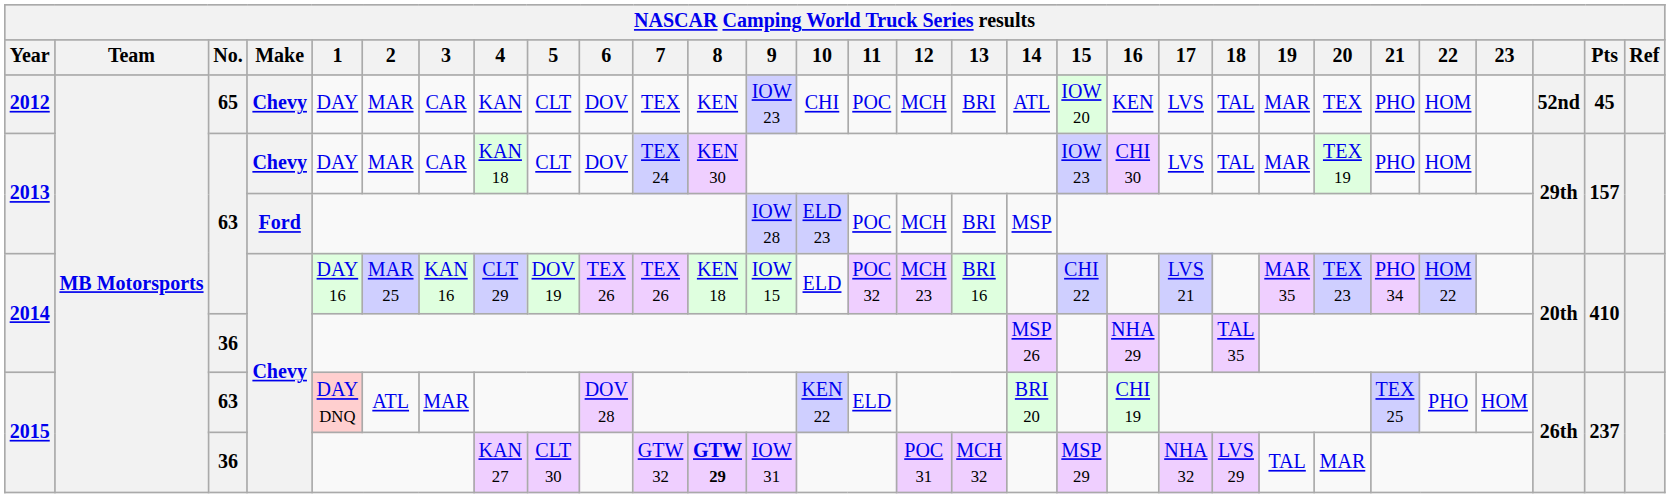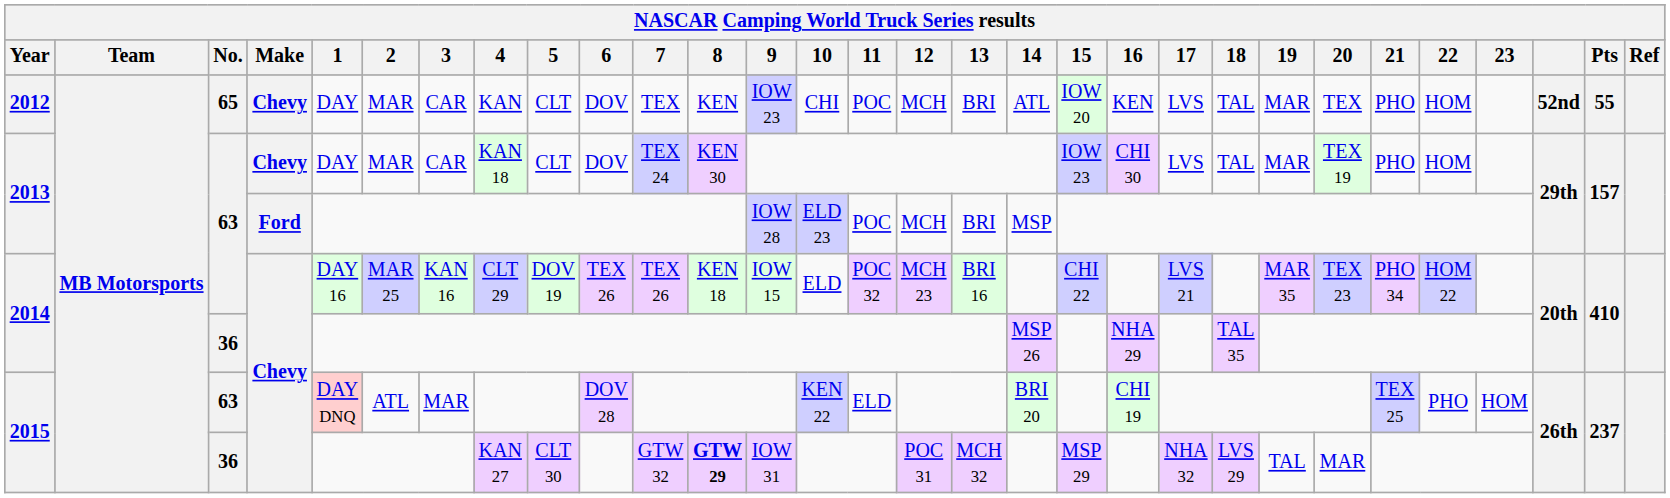 <table class="wikitable" style="text-align:center; font-size:75%">
 <tr>
 <th colspan=45><a href='#'>NASCAR</a> <a href='#'>Camping World Truck Series</a> results</th>
 </tr>
 <tr>
 <th>Year</th>
 <th>Team</th>
 <th>No.</th>
 <th>Make</th>
 <th>1</th>
 <th>2</th>
 <th>3</th>
 <th>4</th>
 <th>5</th>
 <th>6</th>
 <th>7</th>
 <th>8</th>
 <th>9</th>
 <th>10</th>
 <th>11</th>
 <th>12</th>
 <th>13</th>
 <th>14</th>
 <th>15</th>
 <th>16</th>
 <th>17</th>
 <th>18</th>
 <th>19</th>
 <th>20</th>
 <th>21</th>
 <th>22</th>
 <th>23</th>
 <th></th>
 <th>Pts</th>
 <th>Ref</th>
 </tr>
 <tr>
 <th><a href='#'>2012</a></th>
 <th rowspan=7><a href='#'>MB Motorsports</a></th>
 <th>65</th>
 <th><a href='#'>Chevy</a></th>
 <td><a href='#'>DAY</a></td>
 <td><a href='#'>MAR</a></td>
 <td><a href='#'>CAR</a></td>
 <td><a href='#'>KAN</a></td>
 <td><a href='#'>CLT</a></td>
 <td><a href='#'>DOV</a></td>
 <td><a href='#'>TEX</a></td>
 <td><a href='#'>KEN</a></td>
 <td style="background:#CFCFFF;"><a href='#'>IOW</a><br><small>23</small></td>
 <td><a href='#'>CHI</a></td>
 <td><a href='#'>POC</a></td>
 <td><a href='#'>MCH</a></td>
 <td><a href='#'>BRI</a></td>
 <td><a href='#'>ATL</a></td>
 <td style="background:#DFFFDF;"><a href='#'>IOW</a><br><small>20</small></td>
 <td><a href='#'>KEN</a></td>
 <td><a href='#'>LVS</a></td>
 <td><a href='#'>TAL</a></td>
 <td><a href='#'>MAR</a></td>
 <td><a href='#'>TEX</a></td>
 <td><a href='#'>PHO</a></td>
 <td><a href='#'>HOM</a></td>
 <td></td>
 <th>52nd</th>
-<th>45</th>
+<th>55</th>
 <th></th>
 </tr>
 <tr>
 <th rowspan=2><a href='#'>2013</a></th>
 <th rowspan=3>63</th>
 <th><a href='#'>Chevy</a></th>
 <td><a href='#'>DAY</a></td>
 <td><a href='#'>MAR</a></td>
 <td><a href='#'>CAR</a></td>
 <td style="background:#DFFFDF;"><a href='#'>KAN</a><br><small>18</small></td>
 <td><a href='#'>CLT</a></td>
 <td><a href='#'>DOV</a></td>
 <td style="background:#CFCFFF;"><a href='#'>TEX</a><br><small>24</small></td>
 <td style="background:#EFCFFF;"><a href='#'>KEN</a><br><small>30</small></td>
 <td colspan=6></td>
 <td style="background:#CFCFFF;"><a href='#'>IOW</a><br><small>23</small></td>
 <td style="background:#EFCFFF;"><a href='#'>CHI</a><br><small>30</small></td>
 <td><a href='#'>LVS</a></td>
 <td><a href='#'>TAL</a></td>
 <td><a href='#'>MAR</a></td>
 <td style="background:#DFFFDF;"><a href='#'>TEX</a><br><small>19</small></td>
 <td><a href='#'>PHO</a></td>
 <td><a href='#'>HOM</a></td>
 <td></td>
 <th rowspan=2>29th</th>
 <th rowspan=2>157</th>
 <th rowspan=2></th>
 </tr>
 <tr>
 <th><a href='#'>Ford</a></th>
 <td colspan=8></td>
 <td style="background:#CFCFFF;"><a href='#'>IOW</a><br><small>28</small></td>
 <td style="background:#CFCFFF;"><a href='#'>ELD</a><br><small>23</small></td>
 <td><a href='#'>POC</a></td>
 <td><a href='#'>MCH</a></td>
 <td><a href='#'>BRI</a></td>
 <td><a href='#'>MSP</a></td>
 <td colspan=9></td>
 </tr>
 <tr>
 <th rowspan=2><a href='#'>2014</a></th>
 <th rowspan=4><a href='#'>Chevy</a></th>
 <td style="background:#DFFFDF;"><a href='#'>DAY</a><br><small>16</small></td>
 <td style="background:#CFCFFF;"><a href='#'>MAR</a><br><small>25</small></td>
 <td style="background:#DFFFDF;"><a href='#'>KAN</a><br><small>16</small></td>
 <td style="background:#CFCFFF;"><a href='#'>CLT</a><br><small>29</small></td>
 <td style="background:#DFFFDF;"><a href='#'>DOV</a><br><small>19</small></td>
 <td style="background:#EFCFFF;"><a href='#'>TEX</a><br><small>26</small></td>
 <td style="background:#EFCFFF;"><a href='#'>TEX</a><br><small>26</small></td>
 <td style="background:#DFFFDF;"><a href='#'>KEN</a><br><small>18</small></td>
 <td style="background:#DFFFDF;"><a href='#'>IOW</a><br><small>15</small></td>
 <td><a href='#'>ELD</a></td>
 <td style="background:#EFCFFF;"><a href='#'>POC</a><br><small>32</small></td>
 <td style="background:#EFCFFF;"><a href='#'>MCH</a><br><small>23</small></td>
 <td style="background:#DFFFDF;"><a href='#'>BRI</a><br><small>16</small></td>
 <td></td>
 <td style="background:#CFCFFF;"><a href='#'>CHI</a><br><small>22</small></td>
 <td></td>
 <td style="background:#CFCFFF;"><a href='#'>LVS</a><br><small>21</small></td>
 <td></td>
 <td style="background:#EFCFFF;"><a href='#'>MAR</a><br><small>35</small></td>
 <td style="background:#CFCFFF;"><a href='#'>TEX</a><br><small>23</small></td>
 <td style="background:#EFCFFF;"><a href='#'>PHO</a><br><small>34</small></td>
 <td style="background:#CFCFFF;"><a href='#'>HOM</a><br><small>22</small></td>
 <td></td>
 <th rowspan=2>20th</th>
 <th rowspan=2>410</th>
 <th rowspan=2></th>
 </tr>
 <tr>
 <th>36</th>
 <td colspan=13></td>
 <td style="background:#EFCFFF;"><a href='#'>MSP</a><br><small>26</small></td>
 <td></td>
 <td style="background:#EFCFFF;"><a href='#'>NHA</a><br><small>29</small></td>
 <td></td>
 <td style="background:#EFCFFF;"><a href='#'>TAL</a><br><small>35</small></td>
 <td colspan=5></td>
 </tr>
 <tr>
 <th rowspan=2><a href='#'>2015</a></th>
 <th>63</th>
 <td style="background:#FFCFCF;"><a href='#'>DAY</a><br><small>DNQ</small></td>
 <td><a href='#'>ATL</a></td>
 <td><a href='#'>MAR</a></td>
 <td colspan=2></td>
 <td style="background:#EFCFFF;"><a href='#'>DOV</a><br><small>28</small></td>
 <td colspan=3></td>
 <td style="background:#CFCFFF;"><a href='#'>KEN</a><br><small>22</small></td>
 <td><a href='#'>ELD</a></td>
 <td colspan=2></td>
 <td style="background:#DFFFDF;"><a href='#'>BRI</a><br><small>20</small></td>
 <td></td>
 <td style="background:#DFFFDF;"><a href='#'>CHI</a><br><small>19</small></td>
 <td colspan=4></td>
 <td style="background:#CFCFFF;"><a href='#'>TEX</a><br><small>25</small></td>
 <td><a href='#'>PHO</a></td>
 <td><a href='#'>HOM</a></td>
 <th rowspan=2>26th</th>
 <th rowspan=2>237</th>
 <th rowspan=2></th>
 </tr>
 <tr>
 <th>36</th>
 <td colspan=3></td>
 <td style="background:#EFCFFF;"><a href='#'>KAN</a><br><small>27</small></td>
 <td style="background:#EFCFFF;"><a href='#'>CLT</a><br><small>30</small></td>
 <td></td>
 <td style="background:#EFCFFF;"><a href='#'>GTW</a><br><small>32</small></td>
 <td style="background:#EFCFFF;"><strong><a href='#'>GTW</a><br><small>29</small></strong></td>
 <td style="background:#EFCFFF;"><a href='#'>IOW</a><br><small>31</small></td>
 <td colspan=2></td>
 <td style="background:#EFCFFF;"><a href='#'>POC</a><br><small>31</small></td>
 <td style="background:#EFCFFF;"><a href='#'>MCH</a><br><small>32</small></td>
 <td></td>
 <td style="background:#EFCFFF;"><a href='#'>MSP</a><br><small>29</small></td>
 <td></td>
 <td style="background:#EFCFFF;"><a href='#'>NHA</a><br><small>32</small></td>
 <td style="background:#EFCFFF;"><a href='#'>LVS</a><br><small>29</small></td>
 <td><a href='#'>TAL</a></td>
 <td><a href='#'>MAR</a></td>
 <td colspan=3></td>
 </tr>
 </table>
